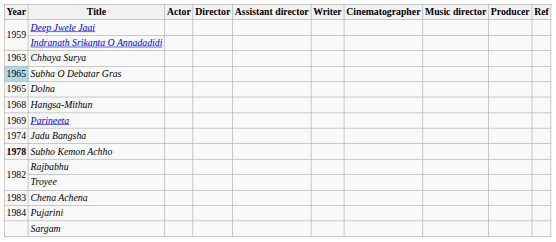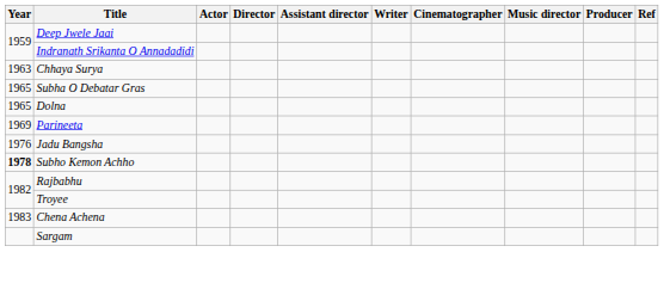 <table class="wikitable">
 <tr>
 <th>Year</th>
 <th>Title</th>
 <th>Actor</th>
 <th>Director</th>
 <th>Assistant director</th>
 <th>Writer</th>
 <th>Cinematographer</th>
 <th>Music director</th>
 <th>Producer</th>
 <th>Ref</th>
 </tr>
 <tr>
 <td rowspan="2">1959</td>
 <td><em><a href='#'>Deep Jwele Jaai</a></em></td>
 <td></td>
 <td></td>
 <td></td>
 <td></td>
 <td></td>
 <td></td>
 <td></td>
 <td></td>
 </tr>
 <tr>
 <td><em><a href='#'>Indranath Srikanta O Annadadidi</a></em></td>
 <td></td>
 <td></td>
 <td></td>
 <td></td>
 <td></td>
 <td></td>
 <td></td>
 <td></td>
 </tr>
 <tr>
 <td>1963</td>
 <td><em>Chhaya Surya</em></td>
 <td></td>
 <td></td>
 <td></td>
 <td></td>
 <td></td>
 <td></td>
 <td></td>
 <td></td>
 </tr>
 <tr>
-<td style="background: lightblue;">1965</td>
+<td>1965</td>
 <td><em>Subha O Debatar Gras</em></td>
 <td></td>
 <td></td>
 <td></td>
 <td></td>
 <td></td>
 <td></td>
 <td></td>
 <td></td>
 </tr>
 <tr>
 <td>1965</td>
 <td><em>Dolna</em></td>
 <td></td>
 <td></td>
 <td></td>
 <td></td>
 <td></td>
 <td></td>
 <td></td>
 <td></td>
 </tr>
 <tr>
-<td>1968</td>
-<td><em>Hangsa-Mithun</em></td>
-<td></td>
-<td></td>
-<td></td>
-<td></td>
-<td></td>
-<td></td>
-<td></td>
-<td></td>
-</tr>
-<tr>
 <td>1969</td>
 <td><em><a href='#'>Parineeta</a></em></td>
 <td></td>
 <td></td>
 <td></td>
 <td></td>
 <td></td>
 <td></td>
 <td></td>
 <td></td>
 </tr>
 <tr>
-<td>1974</td>
+<td>1976</td>
 <td><em>Jadu Bangsha</em></td>
 <td></td>
 <td></td>
 <td></td>
 <td></td>
 <td></td>
 <td></td>
 <td></td>
 <td></td>
 </tr>
 <tr>
 <td><strong>1978</strong></td>
 <td><em>Subho Kemon Achho</em></td>
 <td></td>
 <td></td>
 <td></td>
 <td></td>
 <td></td>
 <td></td>
 <td></td>
 <td></td>
 </tr>
 <tr>
 <td rowspan="2">1982</td>
 <td><em>Rajbabhu</em></td>
 <td></td>
 <td></td>
 <td></td>
 <td></td>
 <td></td>
 <td></td>
 <td></td>
 <td></td>
 </tr>
 <tr>
 <td><em>Troyee</em></td>
 <td></td>
 <td></td>
 <td></td>
 <td></td>
 <td></td>
 <td></td>
 <td></td>
 <td></td>
 </tr>
 <tr>
 <td>1983</td>
 <td><em>Chena Achena</em></td>
 <td></td>
 <td></td>
 <td></td>
 <td></td>
 <td></td>
 <td></td>
 <td></td>
 <td></td>
 </tr>
 <tr>
-<td>1984</td>
-<td><em>Pujarini</em></td>
-<td></td>
-<td></td>
-<td></td>
-<td></td>
-<td></td>
-<td></td>
-<td></td>
-<td></td>
-</tr>
-<tr>
 <td></td>
 <td><em>Sargam</em></td>
 <td></td>
 <td></td>
 <td></td>
 <td></td>
 <td></td>
 <td></td>
 <td></td>
 <td></td>
 </tr>
 </table>
